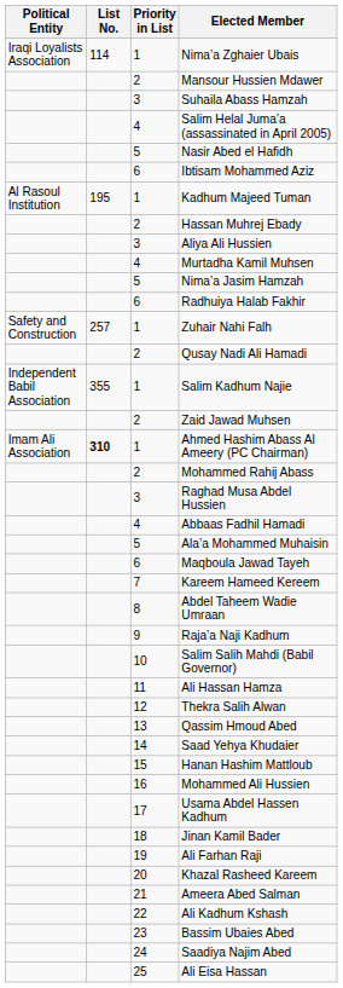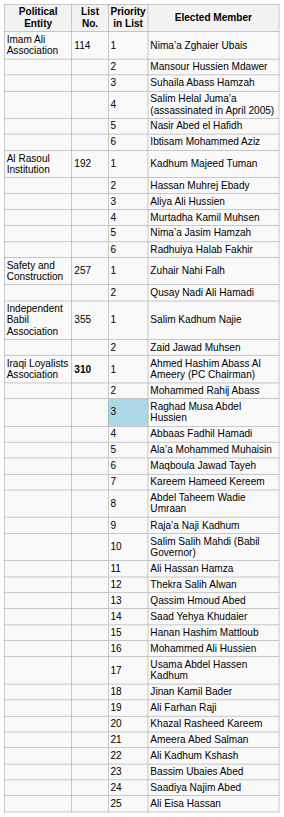 <table class="wikitable">
 <tr>
 <th width="100">Political Entity</th>
 <th width="50">List No.</th>
 <th width="50">Priority in List</th>
 <th width="200">Elected Member</th>
 </tr>
 <tr>
-<td>Iraqi Loyalists Association</td>
+<td>Imam Ali Association</td>
 <td>114</td>
 <td>1</td>
 <td>Nima’a Zghaier Ubais</td>
 </tr>
 <tr>
 <td></td>
 <td></td>
 <td>2</td>
 <td>Mansour Hussien Mdawer</td>
 </tr>
 <tr>
 <td></td>
 <td></td>
 <td>3</td>
 <td>Suhaila Abass Hamzah</td>
 </tr>
 <tr>
 <td></td>
 <td></td>
 <td>4</td>
 <td>Salim Helal Juma’a (assassinated in April 2005)</td>
 </tr>
 <tr>
 <td></td>
 <td></td>
 <td>5</td>
 <td>Nasir Abed el Hafidh</td>
 </tr>
 <tr>
 <td></td>
 <td></td>
 <td>6</td>
 <td>Ibtisam Mohammed Aziz</td>
 </tr>
 <tr>
 <td>Al Rasoul Institution</td>
-<td>195</td>
+<td>192</td>
 <td>1</td>
 <td>Kadhum Majeed Tuman</td>
 </tr>
 <tr>
 <td></td>
 <td></td>
 <td>2</td>
 <td>Hassan Muhrej Ebady</td>
 </tr>
 <tr>
 <td></td>
 <td></td>
 <td>3</td>
 <td>Aliya Ali Hussien</td>
 </tr>
 <tr>
 <td></td>
 <td></td>
 <td>4</td>
 <td>Murtadha Kamil Muhsen</td>
 </tr>
 <tr>
 <td></td>
 <td></td>
 <td>5</td>
 <td>Nima’a Jasim Hamzah</td>
 </tr>
 <tr>
 <td></td>
 <td></td>
 <td>6</td>
 <td>Radhuiya Halab Fakhir</td>
 </tr>
 <tr>
 <td>Safety and Construction</td>
 <td>257</td>
 <td>1</td>
 <td>Zuhair Nahi Falh</td>
 </tr>
 <tr>
 <td></td>
 <td></td>
 <td>2</td>
 <td>Qusay Nadi Ali Hamadi</td>
 </tr>
 <tr>
 <td>Independent Babil Association</td>
 <td>355</td>
 <td>1</td>
 <td>Salim Kadhum Najie</td>
 </tr>
 <tr>
 <td></td>
 <td></td>
 <td>2</td>
 <td>Zaid Jawad Muhsen</td>
 </tr>
 <tr>
-<td>Imam Ali Association</td>
+<td>Iraqi Loyalists Association</td>
 <td><strong>310</strong></td>
 <td>1</td>
 <td>Ahmed Hashim Abass Al Ameery (PC Chairman)</td>
 </tr>
 <tr>
 <td></td>
 <td></td>
 <td>2</td>
 <td>Mohammed Rahij Abass</td>
 </tr>
 <tr>
 <td></td>
 <td></td>
-<td>3</td>
+<td style="background: lightblue;">3</td>
 <td>Raghad Musa Abdel Hussien</td>
 </tr>
 <tr>
 <td></td>
 <td></td>
 <td>4</td>
 <td>Abbaas Fadhil Hamadi</td>
 </tr>
 <tr>
 <td></td>
 <td></td>
 <td>5</td>
 <td>Ala’a Mohammed Muhaisin</td>
 </tr>
 <tr>
 <td></td>
 <td></td>
 <td>6</td>
 <td>Maqboula Jawad Tayeh</td>
 </tr>
 <tr>
 <td></td>
 <td></td>
 <td>7</td>
 <td>Kareem Hameed Kereem</td>
 </tr>
 <tr>
 <td></td>
 <td></td>
 <td>8</td>
 <td>Abdel Taheem Wadie Umraan</td>
 </tr>
 <tr>
 <td></td>
 <td></td>
 <td>9</td>
 <td>Raja’a Naji Kadhum</td>
 </tr>
 <tr>
 <td></td>
 <td></td>
 <td>10</td>
 <td>Salim Salih Mahdi (Babil Governor)</td>
 </tr>
 <tr>
 <td></td>
 <td></td>
 <td>11</td>
 <td>Ali Hassan Hamza</td>
 </tr>
 <tr>
 <td></td>
 <td></td>
 <td>12</td>
 <td>Thekra Salih Alwan</td>
 </tr>
 <tr>
 <td></td>
 <td></td>
 <td>13</td>
 <td>Qassim Hmoud Abed</td>
 </tr>
 <tr>
 <td></td>
 <td></td>
 <td>14</td>
 <td>Saad Yehya Khudaier</td>
 </tr>
 <tr>
 <td></td>
 <td></td>
 <td>15</td>
 <td>Hanan Hashim Mattloub</td>
 </tr>
 <tr>
 <td></td>
 <td></td>
 <td>16</td>
 <td>Mohammed Ali Hussien</td>
 </tr>
 <tr>
 <td></td>
 <td></td>
 <td>17</td>
 <td>Usama Abdel Hassen Kadhum</td>
 </tr>
 <tr>
 <td></td>
 <td></td>
 <td>18</td>
 <td>Jinan Kamil Bader</td>
 </tr>
 <tr>
 <td></td>
 <td></td>
 <td>19</td>
 <td>Ali Farhan Raji</td>
 </tr>
 <tr>
 <td></td>
 <td></td>
 <td>20</td>
 <td>Khazal Rasheed Kareem</td>
 </tr>
 <tr>
 <td></td>
 <td></td>
 <td>21</td>
 <td>Ameera Abed Salman</td>
 </tr>
 <tr>
 <td></td>
 <td></td>
 <td>22</td>
 <td>Ali Kadhum Kshash</td>
 </tr>
 <tr>
 <td></td>
 <td></td>
 <td>23</td>
 <td>Bassim Ubaies Abed</td>
 </tr>
 <tr>
 <td></td>
 <td></td>
 <td>24</td>
 <td>Saadiya Najim Abed</td>
 </tr>
 <tr>
 <td></td>
 <td></td>
 <td>25</td>
 <td>Ali Eisa Hassan</td>
 </tr>
 </table>
